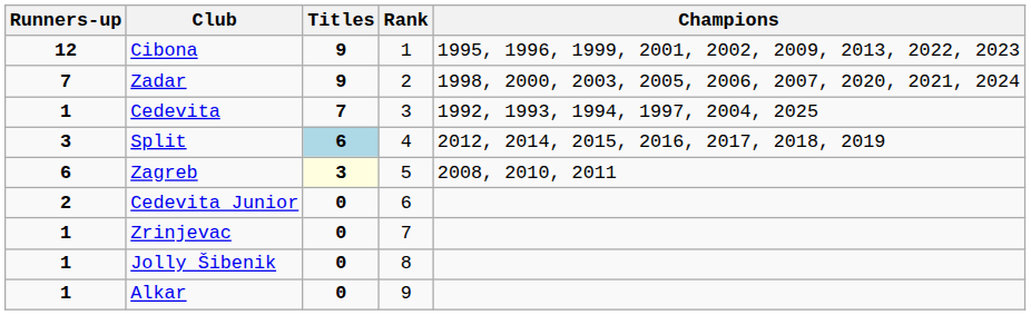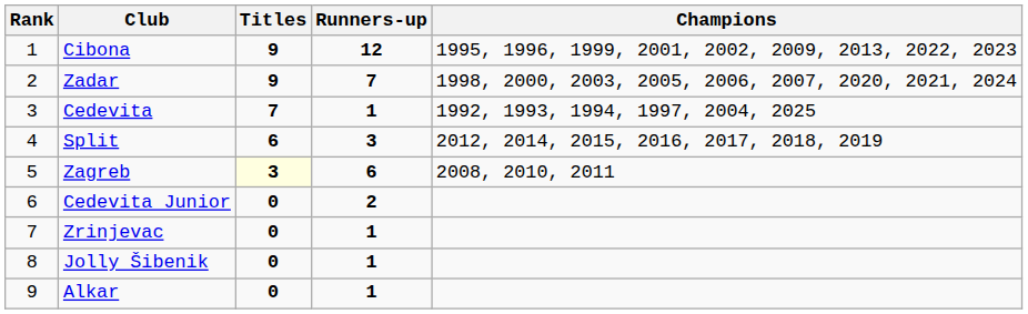 <table class="wikitable sortable">
 <tr>
-<th>Runners-up</th>
+<th>Rank</th>
 <th>Club</th>
 <th>Titles</th>
-<th>Rank</th>
+<th>Runners-up</th>
 <th>Champions</th>
 </tr>
 <tr>
-<td align=center><strong>12</strong></td>
+<td align=center>1</td>
 <td><a href='#'>Cibona</a></td>
 <td align=center><strong>9</strong></td>
-<td align=center>1</td>
+<td align=center><strong>12</strong></td>
 <td>1995, 1996, 1999, 2001, 2002, 2009, 2013, 2022, 2023</td>
 </tr>
 <tr>
-<td align=center><strong>7</strong></td>
+<td align=center>2</td>
 <td><a href='#'>Zadar</a></td>
 <td align=center><strong>9</strong></td>
-<td align=center>2</td>
+<td align=center><strong>7</strong></td>
 <td>1998, 2000, 2003, 2005, 2006, 2007, 2020, 2021, 2024</td>
 </tr>
 <tr>
-<td align=center><strong>1</strong></td>
+<td align=center>3</td>
 <td><a href='#'>Cedevita</a></td>
 <td align=center><strong>7</strong></td>
-<td align=center>3</td>
+<td align=center><strong>1</strong></td>
 <td>1992, 1993, 1994, 1997, 2004, 2025</td>
 </tr>
 <tr>
+<td align=center>4</td>
+<td><a href='#'>Split</a></td>
+<td align=center><strong>6</strong></td>
 <td align=center><strong>3</strong></td>
-<td><a href='#'>Split</a></td>
-<td align=center style="background: lightblue;"><strong>6</strong></td>
-<td align=center>4</td>
 <td>2012, 2014, 2015, 2016, 2017, 2018, 2019</td>
 </tr>
 <tr>
-<td align=center><strong>6</strong></td>
+<td align=center>5</td>
 <td><a href='#'>Zagreb</a></td>
 <td align=center style="background: lightyellow;"><strong>3</strong></td>
-<td align=center>5</td>
+<td align=center><strong>6</strong></td>
 <td>2008, 2010, 2011</td>
 </tr>
 <tr>
-<td align=center><strong>2</strong></td>
+<td align=center>6</td>
 <td><a href='#'>Cedevita Junior</a></td>
 <td align=center><strong>0</strong></td>
-<td align=center>6</td>
+<td align=center><strong>2</strong></td>
 <td></td>
 </tr>
 <tr>
-<td align=center><strong>1</strong></td>
+<td align=center>7</td>
 <td><a href='#'>Zrinjevac</a></td>
 <td align=center><strong>0</strong></td>
-<td align=center>7</td>
+<td align=center><strong>1</strong></td>
 <td></td>
 </tr>
 <tr>
-<td align=center><strong>1</strong></td>
+<td align=center>8</td>
 <td><a href='#'>Jolly Šibenik</a></td>
 <td align=center><strong>0</strong></td>
-<td align=center>8</td>
+<td align=center><strong>1</strong></td>
 <td></td>
 </tr>
 <tr>
-<td align=center><strong>1</strong></td>
+<td align=center>9</td>
 <td><a href='#'>Alkar</a></td>
 <td align=center><strong>0</strong></td>
-<td align=center>9</td>
+<td align=center><strong>1</strong></td>
 <td></td>
 </tr>
 </table>
